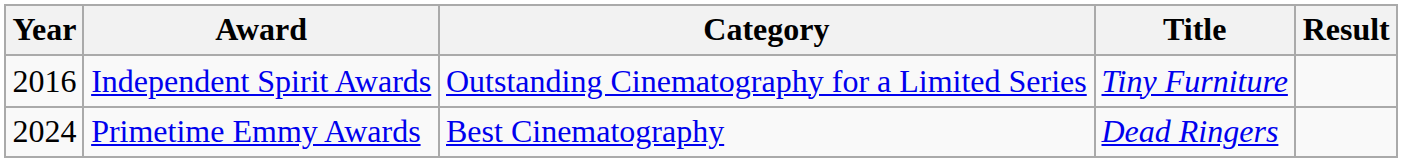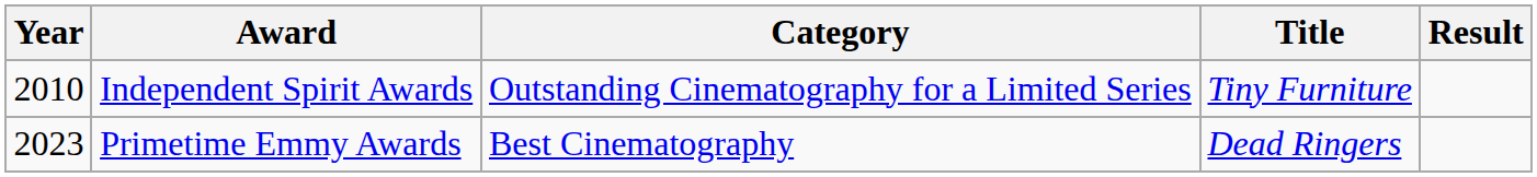 <table class="wikitable">
 <tr>
 <th>Year</th>
 <th>Award</th>
 <th>Category</th>
 <th>Title</th>
 <th>Result</th>
 </tr>
 <tr>
-<td>2016</td>
+<td>2010</td>
 <td><a href='#'>Independent Spirit Awards</a></td>
 <td><a href='#'>Outstanding Cinematography for a Limited Series</a></td>
 <td><em><a href='#'>Tiny Furniture</a></em></td>
 <td></td>
 </tr>
 <tr>
-<td>2024</td>
+<td>2023</td>
 <td><a href='#'>Primetime Emmy Awards</a></td>
 <td><a href='#'>Best Cinematography</a></td>
 <td><em><a href='#'>Dead Ringers</a></em></td>
 <td></td>
 </tr>
 </table>
